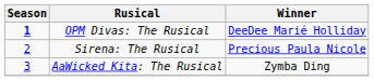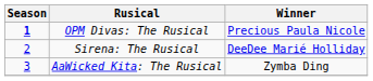 <table class="wikitable sortable" style="text-align:center;">
 <tr>
 <th>Season</th>
 <th>Rusical</th>
 <th>Winner</th>
 </tr>
 <tr>
 <td><strong><a href='#'>1</a></strong></td>
 <td nowrap><em><a href='#'>OPM</a> Divas: The Rusical</em></td>
-<td nowrap><a href='#'>DeeDee Marié Holliday</a></td>
+<td><a href='#'>Precious Paula Nicole</a></td>
 </tr>
 <tr>
 <td><a href='#'>2</a></td>
 <td><em>Sirena: The Rusical</em></td>
-<td><a href='#'>Precious Paula Nicole</a></td>
+<td nowrap><a href='#'>DeeDee Marié Holliday</a></td>
 </tr>
 <tr>
 <td><a href='#'>3</a></td>
 <td nowrap><em><a href='#'> AaWicked Kita</a>: The Rusical</em></td>
 <td>Zymba Ding</td>
 </tr>
 <tr>
 </tr>
 </table>
